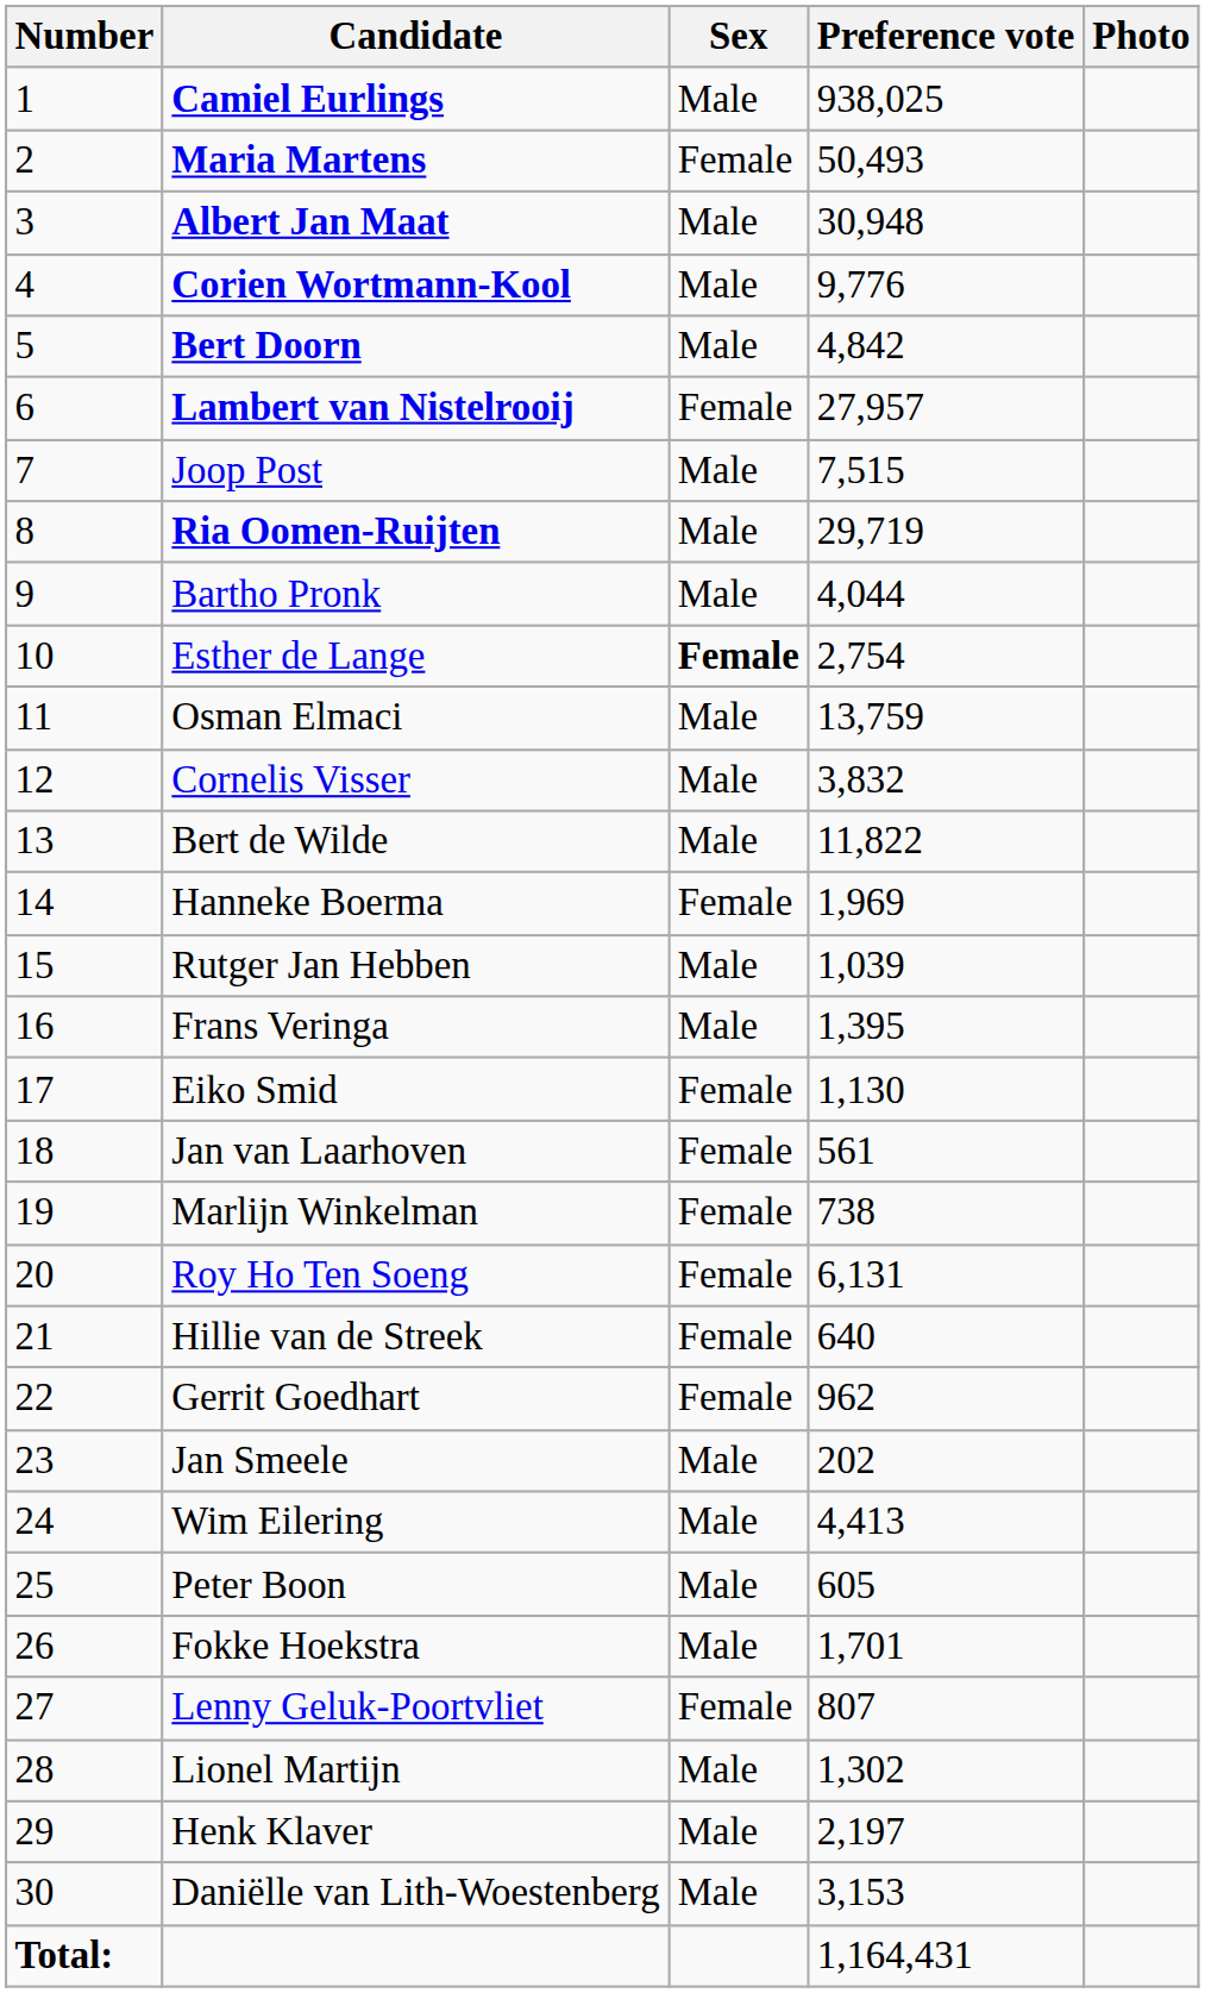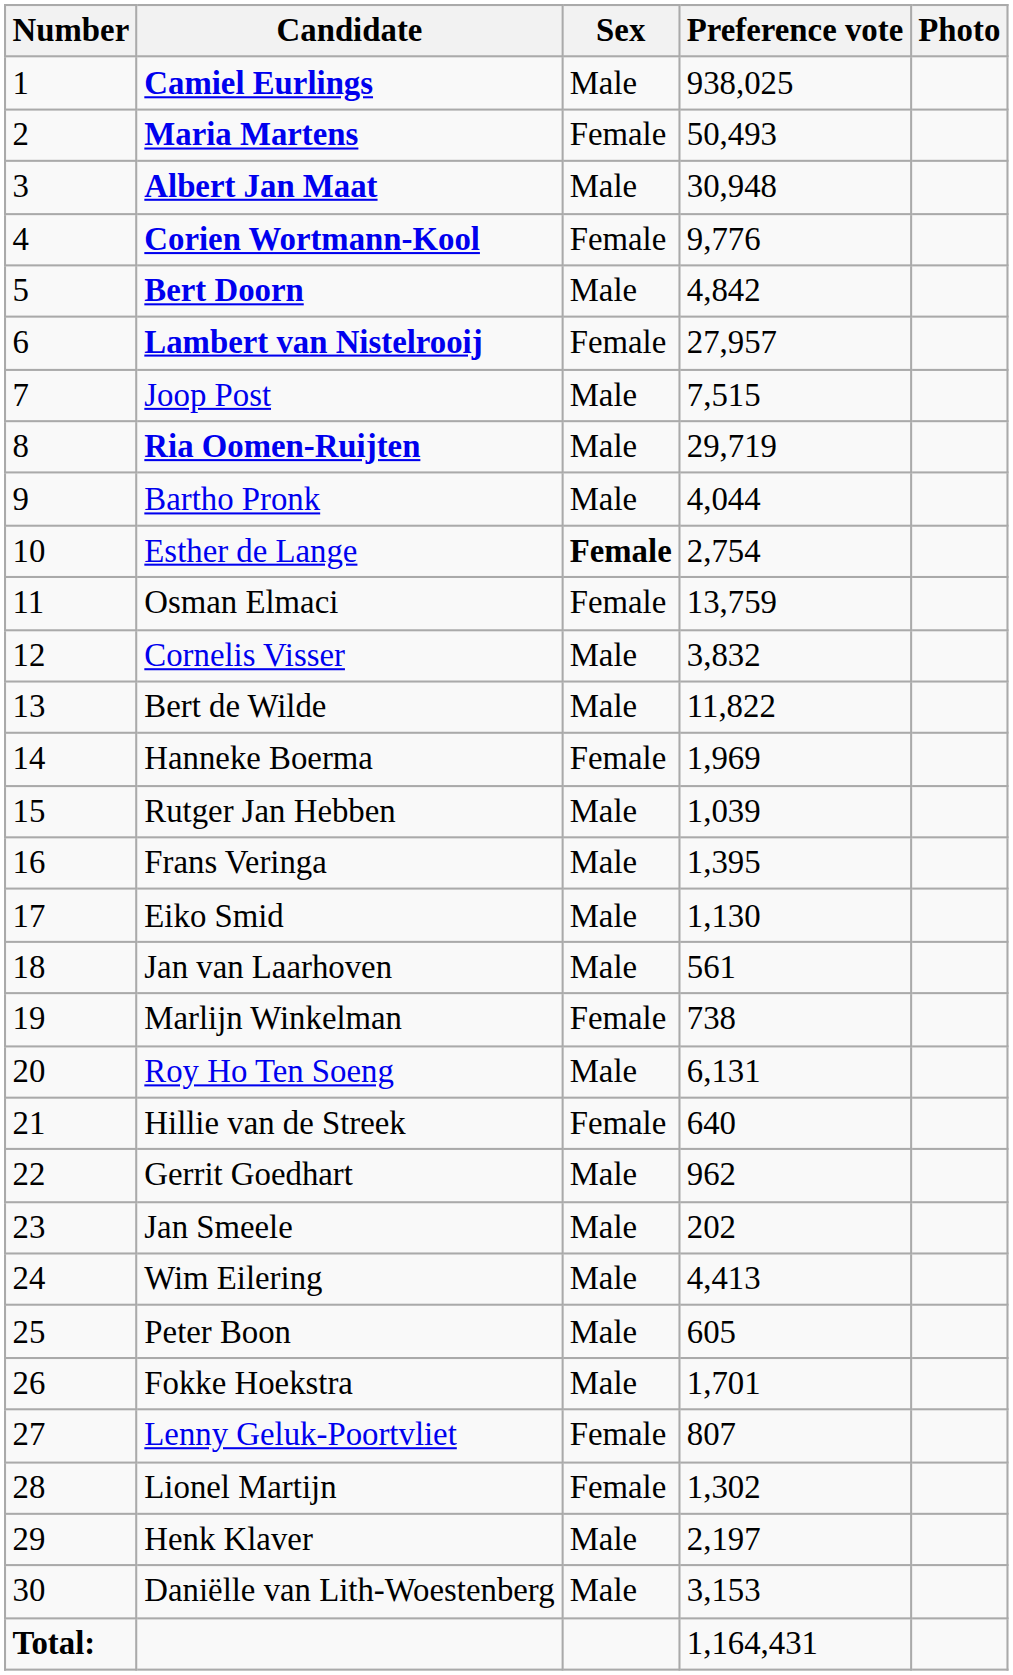 <table class="wikitable vatop">
 <tr>
 <th>Number</th>
 <th>Candidate</th>
 <th>Sex</th>
 <th>Preference vote</th>
 <th>Photo</th>
 </tr>
 <tr>
 <td>1</td>
 <td><strong><a href='#'>Camiel Eurlings</a></strong></td>
 <td>Male</td>
 <td>938,025</td>
 <td></td>
 </tr>
 <tr>
 <td>2</td>
 <td><strong><a href='#'>Maria Martens</a></strong></td>
 <td>Female</td>
 <td>50,493</td>
 <td></td>
 </tr>
 <tr>
 <td>3</td>
 <td><strong><a href='#'>Albert Jan Maat</a></strong></td>
 <td>Male</td>
 <td>30,948</td>
 <td></td>
 </tr>
 <tr>
 <td>4</td>
 <td><strong><a href='#'>Corien Wortmann-Kool</a></strong></td>
-<td>Male</td>
+<td>Female</td>
 <td>9,776</td>
 <td></td>
 </tr>
 <tr>
 <td>5</td>
 <td><strong><a href='#'>Bert Doorn</a></strong></td>
 <td>Male</td>
 <td>4,842</td>
 <td></td>
 </tr>
 <tr>
 <td>6</td>
 <td><strong><a href='#'>Lambert van Nistelrooij</a></strong></td>
 <td>Female</td>
 <td>27,957</td>
 <td></td>
 </tr>
 <tr>
 <td>7</td>
 <td><a href='#'>Joop Post</a></td>
 <td>Male</td>
 <td>7,515</td>
 <td></td>
 </tr>
 <tr>
 <td>8</td>
 <td><strong><a href='#'>Ria Oomen-Ruijten</a></strong></td>
 <td>Male</td>
 <td>29,719</td>
 <td></td>
 </tr>
 <tr>
 <td>9</td>
 <td><a href='#'>Bartho Pronk</a></td>
 <td>Male</td>
 <td>4,044</td>
 <td></td>
 </tr>
 <tr>
 <td>10</td>
 <td><a href='#'>Esther de Lange</a></td>
 <td><strong>Female</strong></td>
 <td>2,754</td>
 <td></td>
 </tr>
 <tr>
 <td>11</td>
 <td>Osman Elmaci</td>
-<td>Male</td>
+<td>Female</td>
 <td>13,759</td>
 <td></td>
 </tr>
 <tr>
 <td>12</td>
 <td><a href='#'>Cornelis Visser</a></td>
 <td>Male</td>
 <td>3,832</td>
 <td></td>
 </tr>
 <tr>
 <td>13</td>
 <td>Bert de Wilde</td>
 <td>Male</td>
 <td>11,822</td>
 <td></td>
 </tr>
 <tr>
 <td>14</td>
 <td>Hanneke Boerma</td>
 <td>Female</td>
 <td>1,969</td>
 <td></td>
 </tr>
 <tr>
 <td>15</td>
 <td>Rutger Jan Hebben</td>
 <td>Male</td>
 <td>1,039</td>
 <td></td>
 </tr>
 <tr>
 <td>16</td>
 <td>Frans Veringa</td>
 <td>Male</td>
 <td>1,395</td>
 <td></td>
 </tr>
 <tr>
 <td>17</td>
 <td>Eiko Smid</td>
-<td>Female</td>
+<td>Male</td>
 <td>1,130</td>
 <td></td>
 </tr>
 <tr>
 <td>18</td>
 <td>Jan van Laarhoven</td>
-<td>Female</td>
+<td>Male</td>
 <td>561</td>
 <td></td>
 </tr>
 <tr>
 <td>19</td>
 <td>Marlijn Winkelman</td>
 <td>Female</td>
 <td>738</td>
 <td></td>
 </tr>
 <tr>
 <td>20</td>
 <td><a href='#'>Roy Ho Ten Soeng</a></td>
-<td>Female</td>
+<td>Male</td>
 <td>6,131</td>
 <td></td>
 </tr>
 <tr>
 <td>21</td>
 <td>Hillie van de Streek</td>
 <td>Female</td>
 <td>640</td>
 <td></td>
 </tr>
 <tr>
 <td>22</td>
 <td>Gerrit Goedhart</td>
-<td>Female</td>
+<td>Male</td>
 <td>962</td>
 <td></td>
 </tr>
 <tr>
 <td>23</td>
 <td>Jan Smeele</td>
 <td>Male</td>
 <td>202</td>
 <td></td>
 </tr>
 <tr>
 <td>24</td>
 <td>Wim Eilering</td>
 <td>Male</td>
 <td>4,413</td>
 <td></td>
 </tr>
 <tr>
 <td>25</td>
 <td>Peter Boon</td>
 <td>Male</td>
 <td>605</td>
 <td></td>
 </tr>
 <tr>
 <td>26</td>
 <td>Fokke Hoekstra</td>
 <td>Male</td>
 <td>1,701</td>
 <td></td>
 </tr>
 <tr>
 <td>27</td>
 <td><a href='#'>Lenny Geluk-Poortvliet</a></td>
 <td>Female</td>
 <td>807</td>
 <td></td>
 </tr>
 <tr>
 <td>28</td>
 <td>Lionel Martijn</td>
-<td>Male</td>
+<td>Female</td>
 <td>1,302</td>
 <td></td>
 </tr>
 <tr>
 <td>29</td>
 <td>Henk Klaver</td>
 <td>Male</td>
 <td>2,197</td>
 <td></td>
 </tr>
 <tr>
 <td>30</td>
 <td>Daniëlle van Lith-Woestenberg</td>
 <td>Male</td>
 <td>3,153</td>
 <td></td>
 </tr>
 <tr>
 <td><strong>Total:</strong></td>
 <td></td>
 <td></td>
 <td>1,164,431</td>
 <td></td>
 </tr>
 </table>
